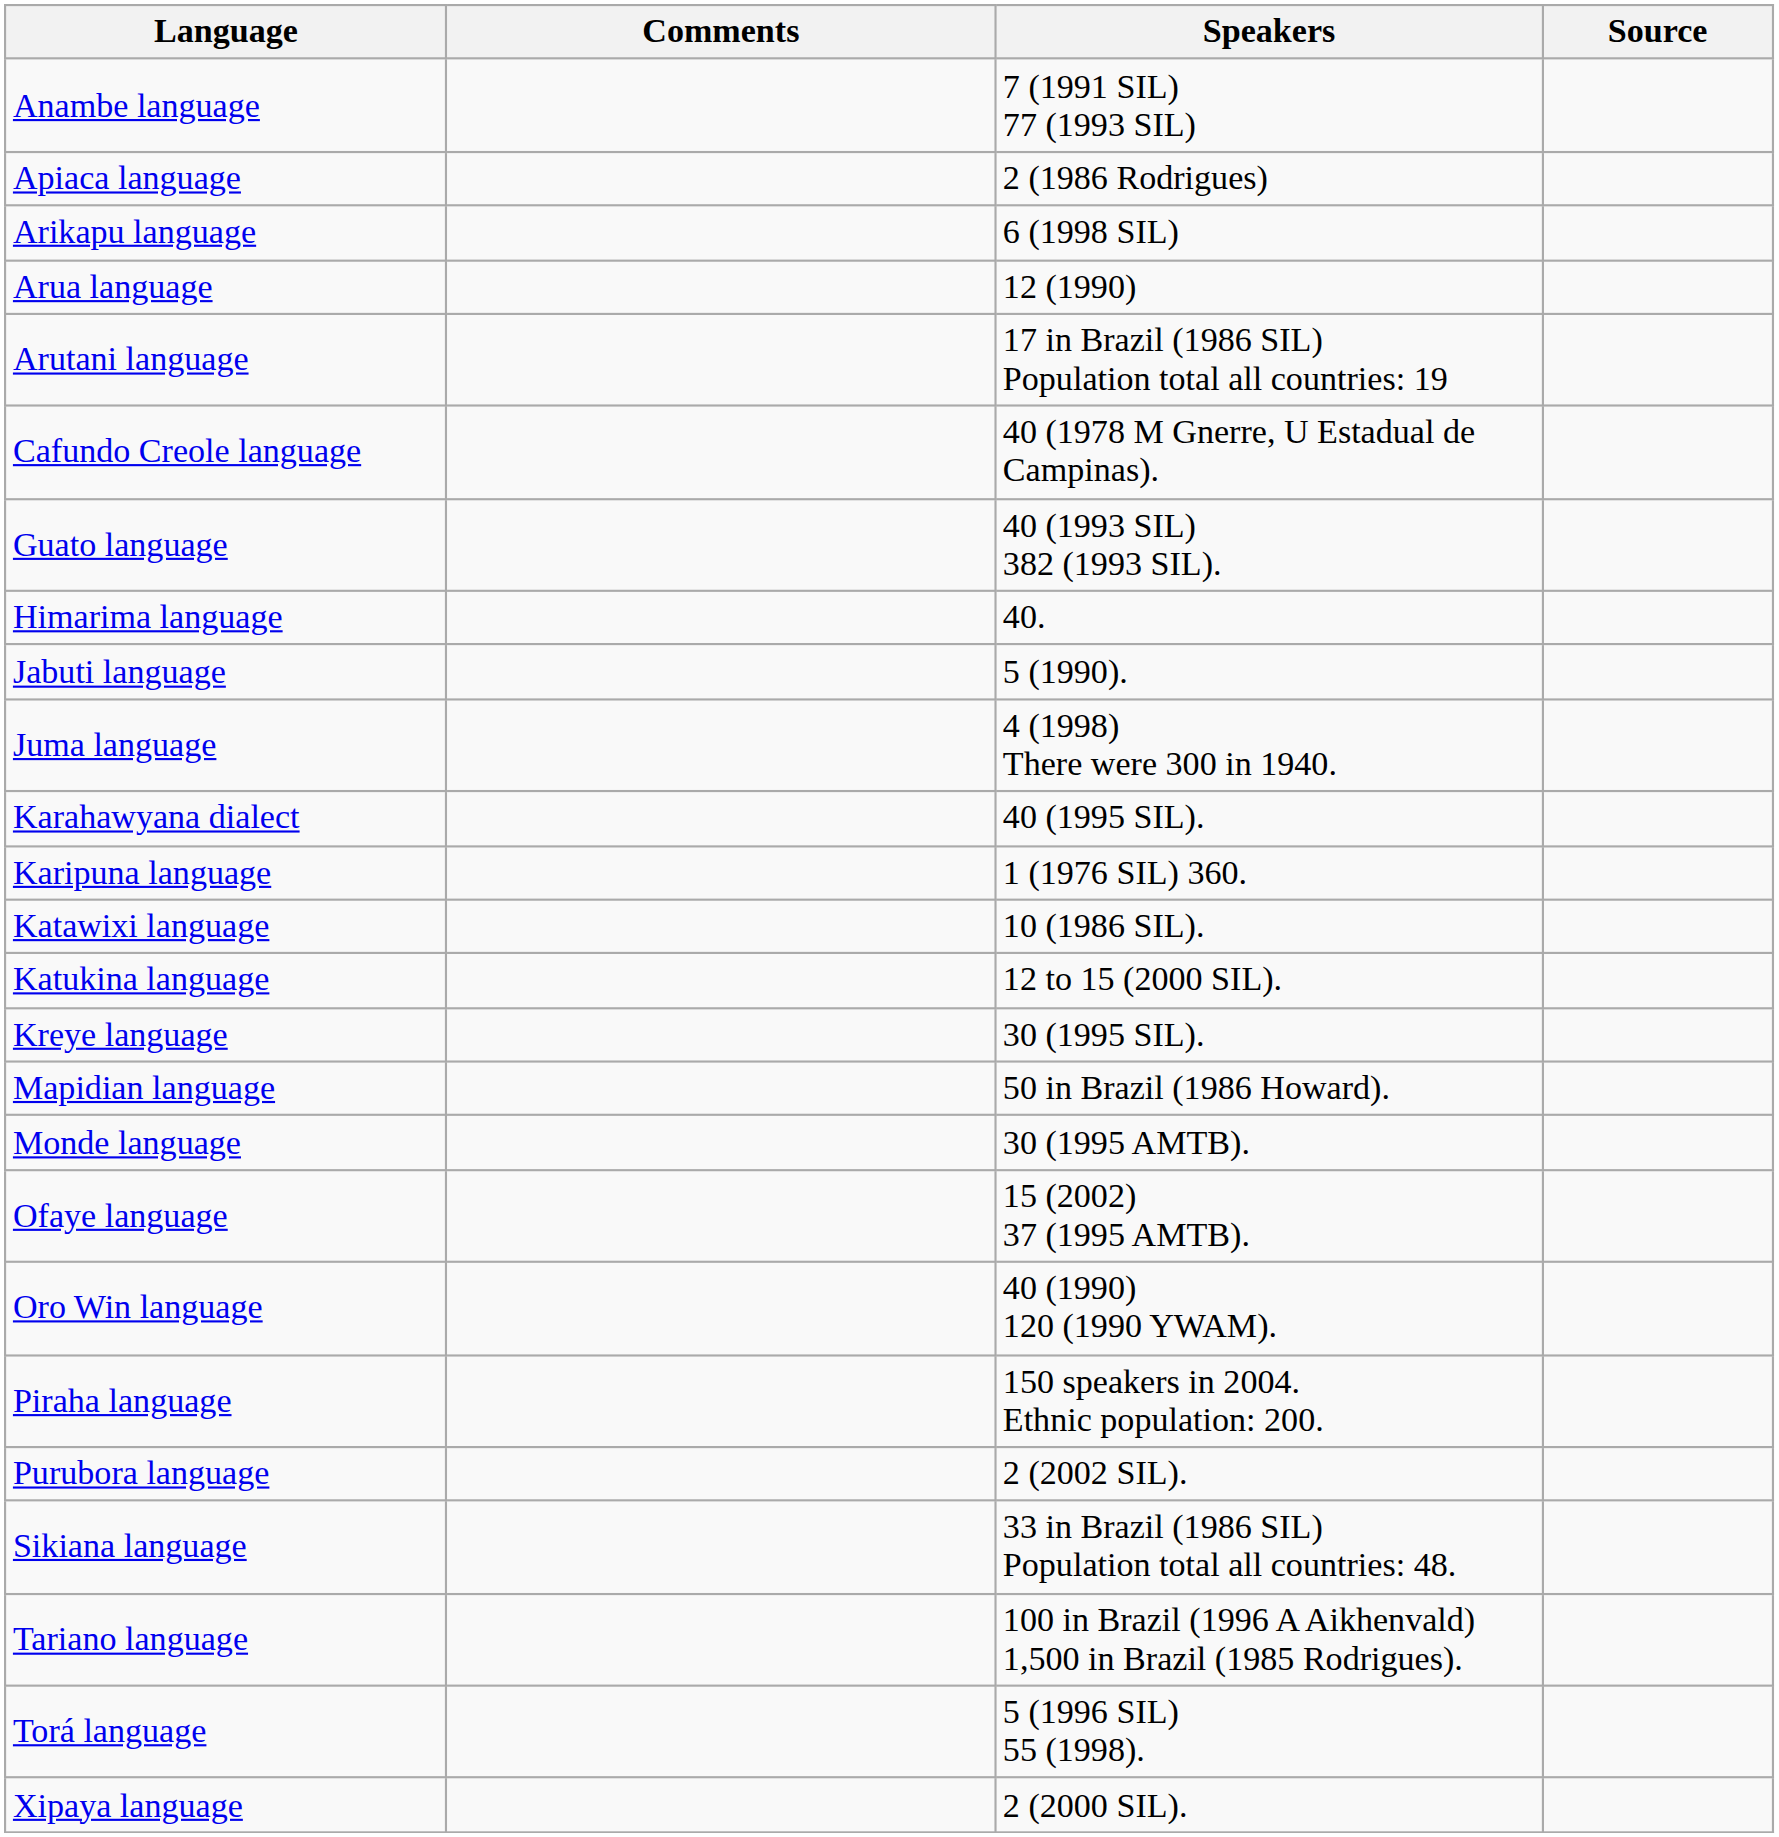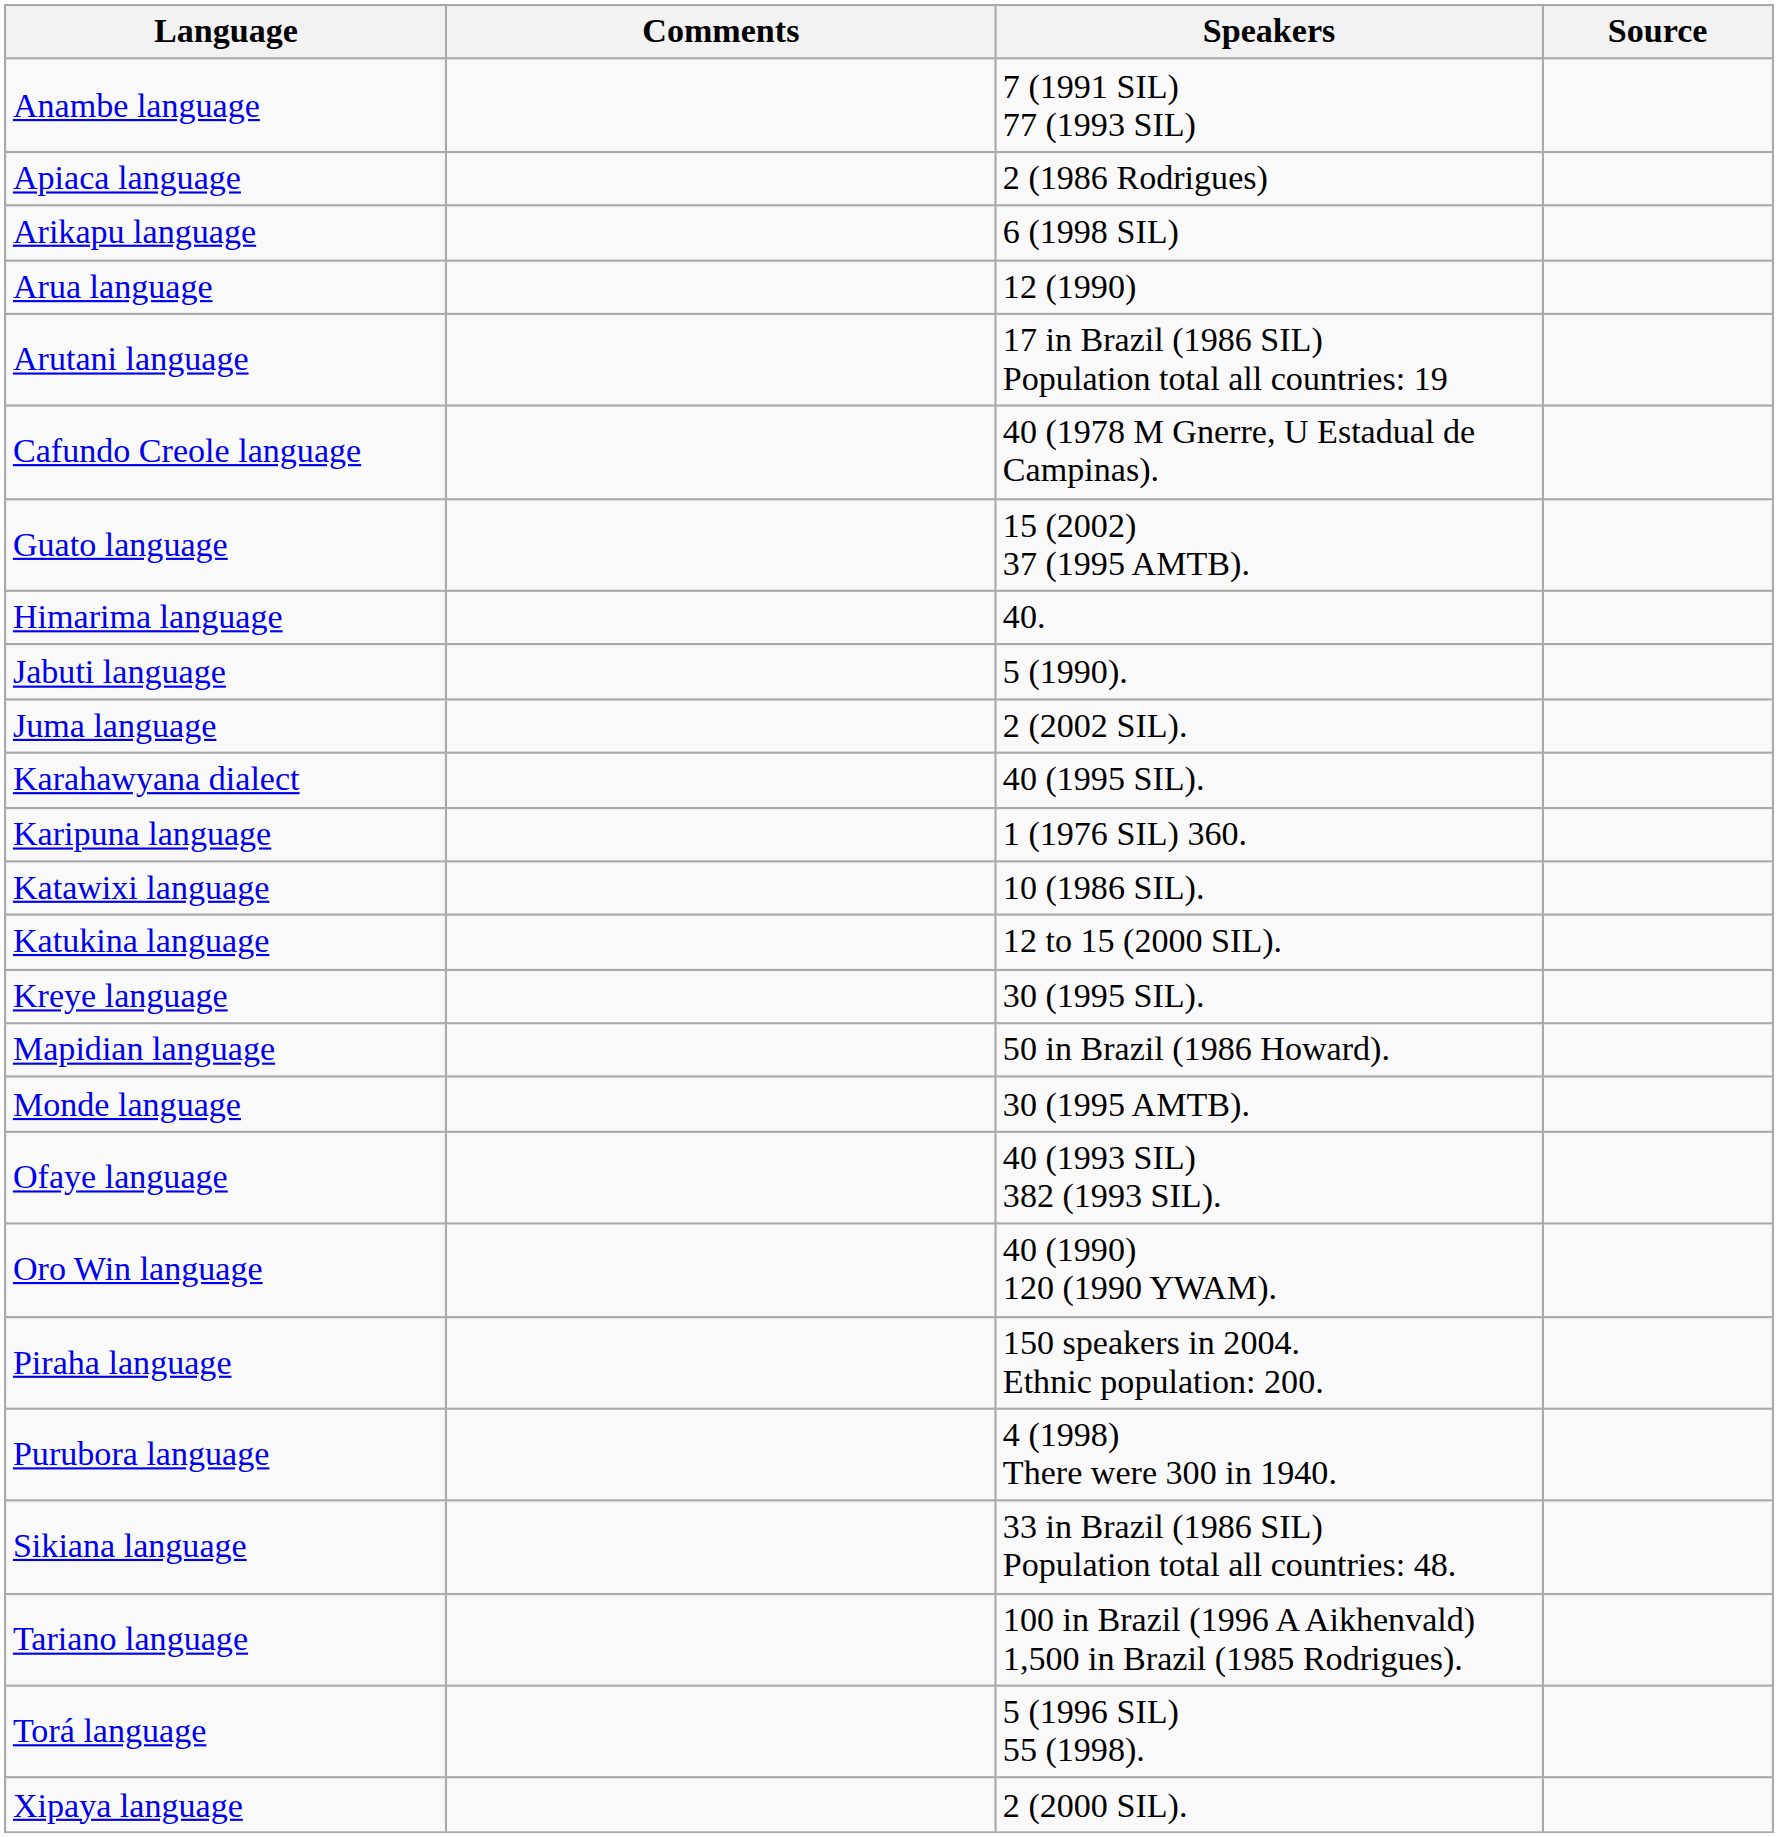 <table class="wikitable">
 <tr>
 <th width=200pt>Language</th>
 <th width=250pt>Comments</th>
 <th width=250pt>Speakers</th>
 <th width=100pt>Source</th>
 </tr>
 <tr>
 <td><a href='#'>Anambe language</a></td>
 <td></td>
 <td>7 (1991 SIL)<br>77 (1993 SIL)</td>
 <td></td>
 </tr>
 <tr>
 <td><a href='#'>Apiaca language</a></td>
 <td></td>
 <td>2 (1986 Rodrigues)</td>
 <td></td>
 </tr>
 <tr>
 <td><a href='#'>Arikapu language</a></td>
 <td></td>
 <td>6 (1998 SIL)</td>
 <td></td>
 </tr>
 <tr>
 <td><a href='#'>Arua language</a></td>
 <td></td>
 <td>12 (1990)</td>
 <td></td>
 </tr>
 <tr>
 <td><a href='#'>Arutani language</a></td>
 <td></td>
 <td>17 in Brazil (1986 SIL)<br>Population total all countries: 19</td>
 <td></td>
 </tr>
 <tr>
 <td><a href='#'>Cafundo Creole language</a></td>
 <td></td>
 <td>40 (1978 M Gnerre, U Estadual de Campinas).</td>
 <td></td>
 </tr>
 <tr>
 <td><a href='#'>Guato language</a></td>
 <td></td>
-<td>40 (1993 SIL)<br>382 (1993 SIL).</td>
+<td>15 (2002)<br>37 (1995 AMTB).</td>
 <td></td>
 </tr>
 <tr>
 <td><a href='#'>Himarima language</a></td>
 <td></td>
 <td>40.</td>
 <td></td>
 </tr>
 <tr>
 <td><a href='#'>Jabuti language</a></td>
 <td></td>
 <td>5 (1990).</td>
 <td></td>
 </tr>
 <tr>
 <td><a href='#'>Juma language</a></td>
 <td></td>
-<td>4 (1998)<br>There were 300 in 1940.</td>
+<td>2 (2002 SIL).</td>
 <td></td>
 </tr>
 <tr>
 <td><a href='#'>Karahawyana dialect</a></td>
 <td></td>
 <td>40 (1995 SIL).</td>
 <td></td>
 </tr>
 <tr>
 <td><a href='#'>Karipuna language</a></td>
 <td></td>
 <td>1 (1976 SIL) 360.</td>
 <td></td>
 </tr>
 <tr>
 <td><a href='#'>Katawixi language</a></td>
 <td></td>
 <td>10 (1986 SIL).</td>
 <td></td>
 </tr>
 <tr>
 <td><a href='#'>Katukina language</a></td>
 <td></td>
 <td>12 to 15 (2000 SIL).</td>
 <td></td>
 </tr>
 <tr>
 <td><a href='#'>Kreye language</a></td>
 <td></td>
 <td>30 (1995 SIL).</td>
 <td></td>
 </tr>
 <tr>
 <td><a href='#'>Mapidian language</a></td>
 <td></td>
 <td>50 in Brazil (1986 Howard).</td>
 <td></td>
 </tr>
 <tr>
 <td><a href='#'>Monde language</a></td>
 <td></td>
 <td>30 (1995 AMTB).</td>
 <td></td>
 </tr>
 <tr>
 <td><a href='#'>Ofaye language</a></td>
 <td></td>
-<td>15 (2002)<br>37 (1995 AMTB).</td>
+<td>40 (1993 SIL)<br>382 (1993 SIL).</td>
 <td></td>
 </tr>
 <tr>
 <td><a href='#'>Oro Win language</a></td>
 <td></td>
 <td>40 (1990)<br>120 (1990 YWAM).</td>
 <td></td>
 </tr>
 <tr>
 <td><a href='#'>Piraha language</a></td>
 <td></td>
 <td>150 speakers in 2004.<br>Ethnic population: 200.</td>
 <td> </td>
 </tr>
 <tr>
 <td><a href='#'>Purubora language</a></td>
 <td></td>
-<td>2 (2002 SIL).</td>
+<td>4 (1998)<br>There were 300 in 1940.</td>
 <td></td>
 </tr>
 <tr>
 <td><a href='#'>Sikiana language</a></td>
 <td></td>
 <td>33 in Brazil (1986 SIL)<br>Population total all countries: 48.</td>
 <td></td>
 </tr>
 <tr>
 <td><a href='#'>Tariano language</a></td>
 <td></td>
 <td>100 in Brazil (1996 A Aikhenvald)<br>1,500 in Brazil (1985 Rodrigues).</td>
 <td></td>
 </tr>
 <tr>
 <td><a href='#'>Torá language</a></td>
 <td></td>
 <td>5 (1996 SIL)<br>55 (1998).</td>
 <td></td>
 </tr>
 <tr>
 <td><a href='#'>Xipaya language</a></td>
 <td></td>
 <td>2 (2000 SIL).</td>
 <td></td>
 </tr>
 <tr>
 </tr>
 </table>
